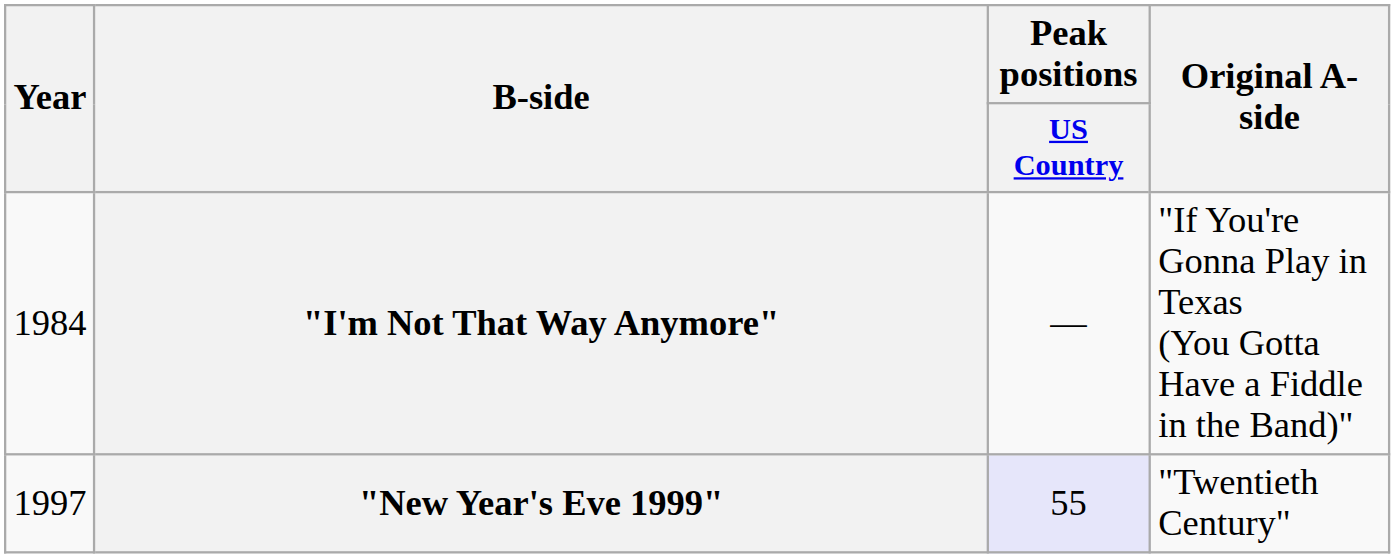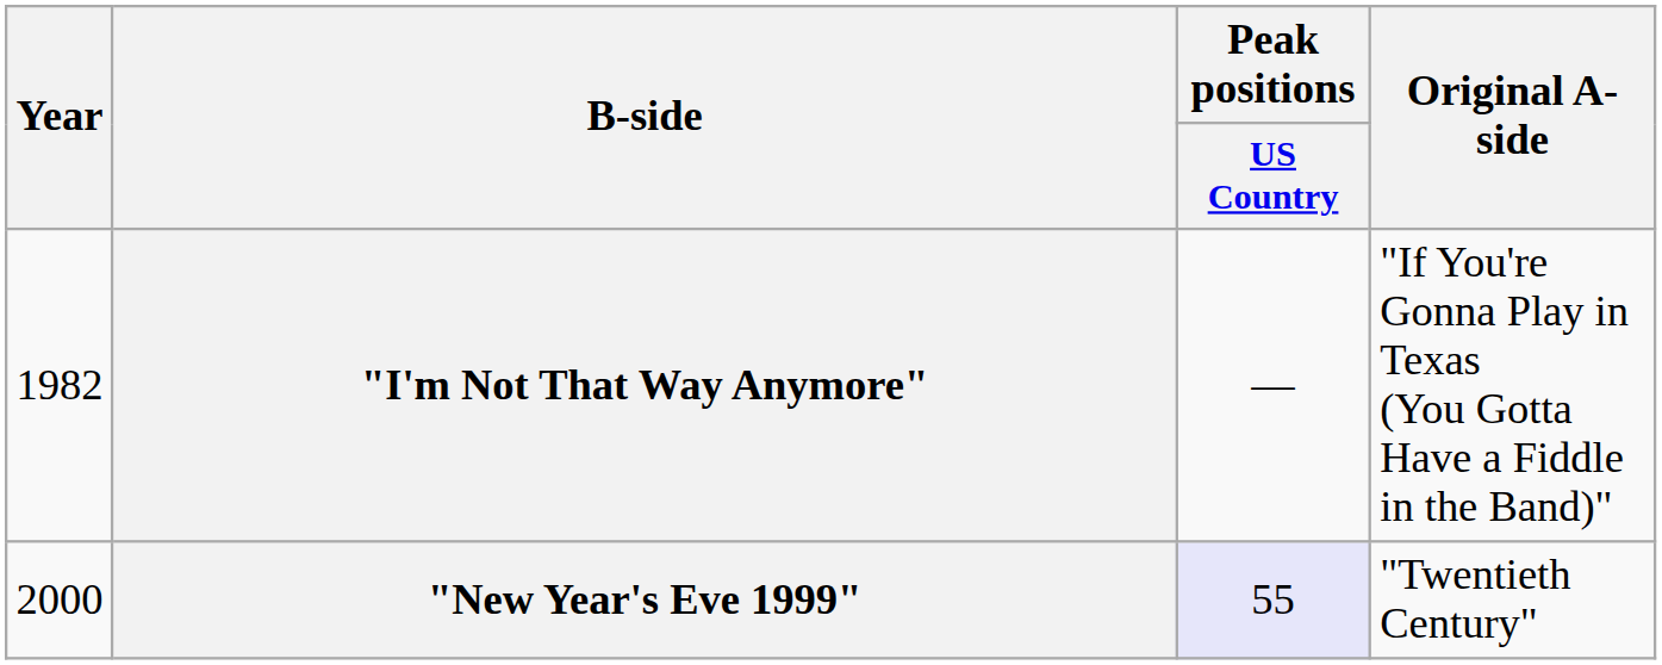 <table class="wikitable plainrowheaders" style="text-align:center">
 <tr>
 <th rowspan="2">Year</th>
 <th rowspan="2" style="width:24em;">B-side</th>
 <th colspan="1">Peak positions</th>
 <th rowspan="2">Original A-side</th>
 </tr>
 <tr style="font-size:smaller;">
 <th width="65"><a href='#'>US Country</a><br></th>
 </tr>
 <tr>
-<td>1984</td>
+<td>1982</td>
 <th scope="row">"I'm Not That Way Anymore"</th>
 <td>—</td>
 <td align="left">"If You're Gonna Play in Texas<br>(You Gotta Have a Fiddle in the Band)"</td>
 </tr>
 <tr>
-<td>1997</td>
+<td>2000</td>
 <th scope="row">"New Year's Eve 1999" </th>
 <td style="background: lavender;">55</td>
 <td align="left">"Twentieth Century"</td>
 </tr>
 </table>
